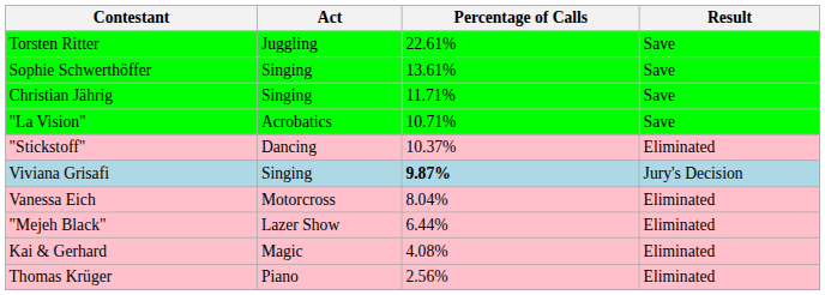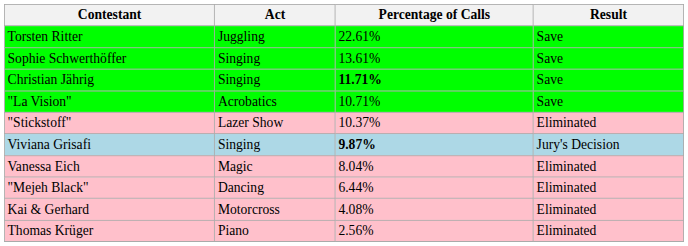 <table class="wikitable" style="width:50em">
 <tr class="hintergrundfarbe5">
 <th>Contestant</th>
 <th>Act</th>
 <th>Percentage of Calls</th>
 <th>Result</th>
 </tr>
 <tr>
 <td bgcolor="lime">Torsten Ritter</td>
 <td bgcolor="lime">Juggling</td>
 <td bgcolor="lime">22.61%</td>
 <td bgcolor="lime">Save</td>
 </tr>
 <tr>
 <td bgcolor="lime">Sophie Schwerthöffer</td>
 <td bgcolor="lime">Singing</td>
 <td bgcolor="lime">13.61%</td>
 <td bgcolor="lime">Save</td>
 </tr>
 <tr>
 <td bgcolor="lime">Christian Jährig</td>
 <td bgcolor="lime">Singing</td>
-<td bgcolor="lime">11.71%</td>
+<td bgcolor="lime"><strong>11.71%</strong></td>
 <td bgcolor="lime">Save</td>
 </tr>
 <tr>
 <td bgcolor="lime">"La Vision"</td>
 <td bgcolor="lime">Acrobatics</td>
 <td bgcolor="lime">10.71%</td>
 <td bgcolor="lime">Save</td>
 </tr>
 <tr>
 <td bgcolor="pink">"Stickstoff"</td>
-<td bgcolor="pink">Dancing</td>
+<td bgcolor="pink">Lazer Show</td>
 <td bgcolor="pink">10.37%</td>
 <td bgcolor="pink">Eliminated</td>
 </tr>
 <tr>
 <td bgcolor="lightblue">Viviana Grisafi</td>
 <td bgcolor="lightblue">Singing</td>
 <td bgcolor="lightblue"><strong>9.87%</strong></td>
 <td bgcolor="lightblue">Jury's Decision</td>
 </tr>
 <tr>
 <td bgcolor="pink">Vanessa Eich</td>
-<td bgcolor="pink">Motorcross</td>
+<td bgcolor="pink">Magic</td>
 <td bgcolor="pink">8.04%</td>
 <td bgcolor="pink">Eliminated</td>
 </tr>
 <tr>
 <td bgcolor="pink">"Mejeh Black"</td>
-<td bgcolor="pink">Lazer Show</td>
+<td bgcolor="pink">Dancing</td>
 <td bgcolor="pink">6.44%</td>
 <td bgcolor="pink">Eliminated</td>
 </tr>
 <tr>
 <td bgcolor="pink">Kai & Gerhard</td>
-<td bgcolor="pink">Magic</td>
+<td bgcolor="pink">Motorcross</td>
 <td bgcolor="pink">4.08%</td>
 <td bgcolor="pink">Eliminated</td>
 </tr>
 <tr>
 <td bgcolor="pink">Thomas Krüger</td>
 <td bgcolor="pink">Piano</td>
 <td bgcolor="pink">2.56%</td>
 <td bgcolor="pink">Eliminated</td>
 </tr>
 <tr>
 </tr>
 </table>
